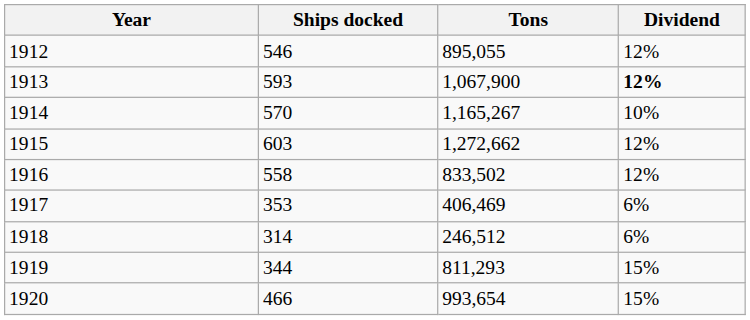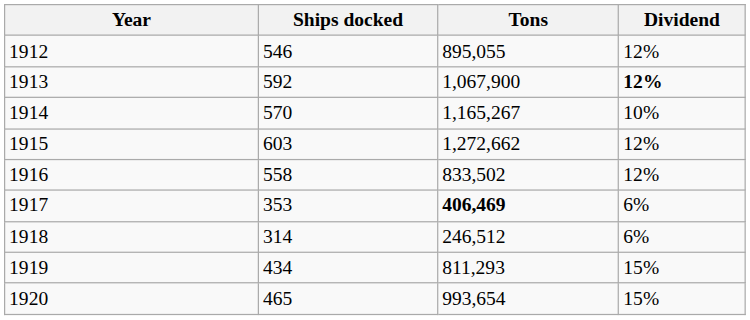 <table class="wikitable">
 <tr>
 <th width="220">Year</th>
 <th width="150">Ships docked</th>
 <th width="150">Tons</th>
 <th width="100">Dividend</th>
 </tr>
 <tr>
 <td>1912</td>
 <td>546</td>
 <td>895,055</td>
 <td>12%</td>
 </tr>
 <tr>
 <td>1913</td>
-<td>593</td>
+<td>592</td>
 <td>1,067,900</td>
 <td><strong>12%</strong></td>
 </tr>
 <tr>
 <td>1914</td>
 <td>570</td>
 <td>1,165,267</td>
 <td>10%</td>
 </tr>
 <tr>
 <td>1915</td>
 <td>603</td>
 <td>1,272,662</td>
 <td>12%</td>
 </tr>
 <tr>
 <td>1916</td>
 <td>558</td>
 <td>833,502</td>
 <td>12%</td>
 </tr>
 <tr>
 <td>1917</td>
 <td>353</td>
-<td>406,469</td>
+<td><strong>406,469</strong></td>
 <td>6%</td>
 </tr>
 <tr>
 <td>1918</td>
 <td>314</td>
 <td>246,512</td>
 <td>6%</td>
 </tr>
 <tr>
 <td>1919</td>
-<td>344</td>
+<td>434</td>
 <td>811,293</td>
 <td>15%</td>
 </tr>
 <tr>
 <td>1920</td>
-<td>466</td>
+<td>465</td>
 <td>993,654</td>
 <td>15%</td>
 </tr>
 </table>
